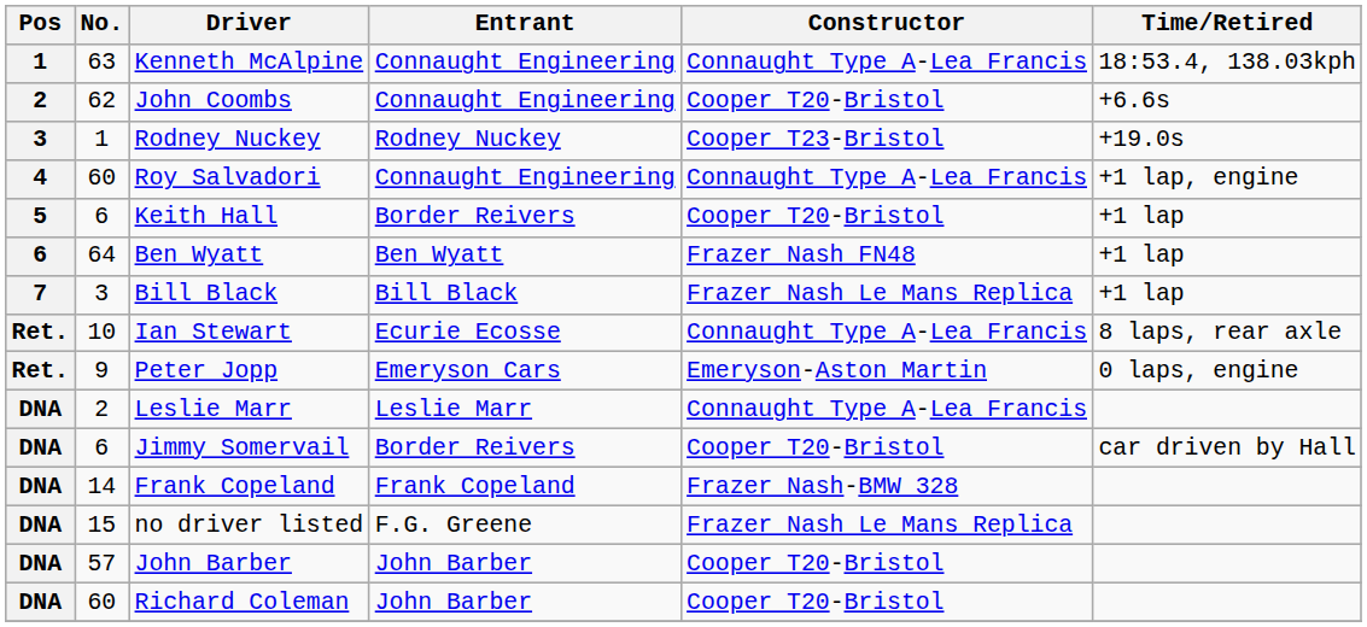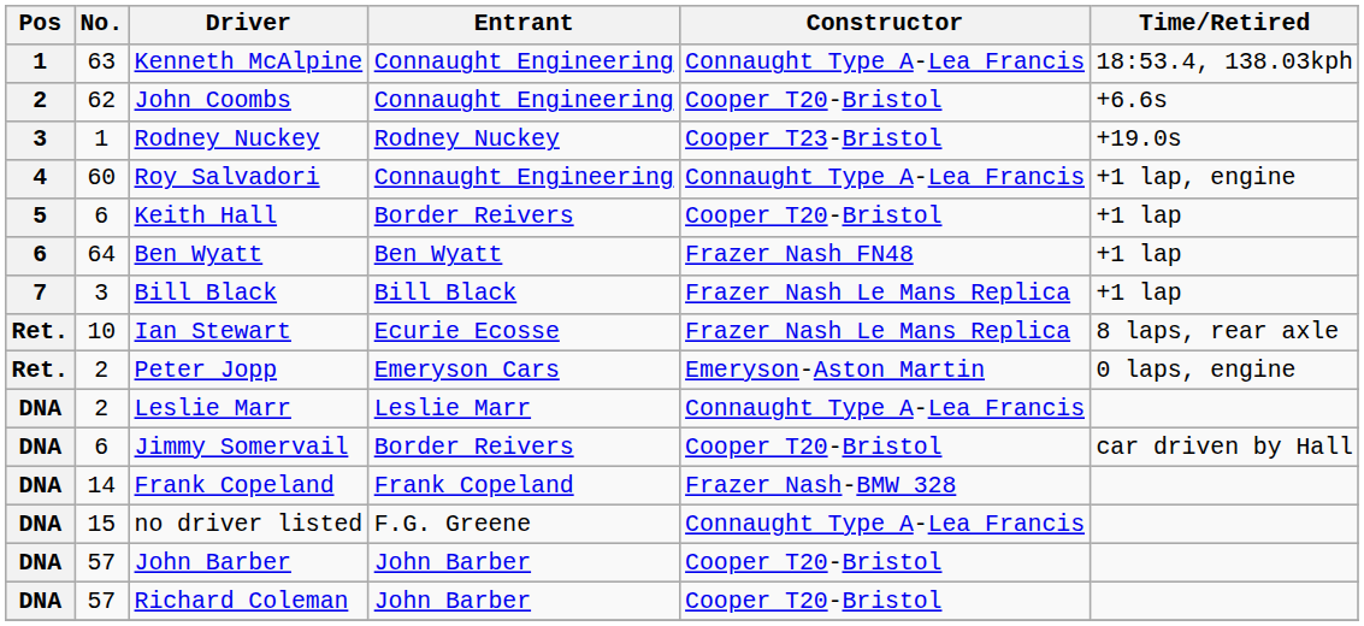 <table class="wikitable" style="font-size: 95%;">
 <tr>
 <th>Pos</th>
 <th>No.</th>
 <th>Driver</th>
 <th>Entrant</th>
 <th>Constructor</th>
 <th>Time/Retired</th>
 </tr>
 <tr>
 <th>1</th>
 <td style="text-align:center">63</td>
 <td> <a href='#'>Kenneth McAlpine</a></td>
 <td><a href='#'>Connaught Engineering</a></td>
 <td><a href='#'>Connaught Type A</a>-<a href='#'>Lea Francis</a></td>
 <td>18:53.4, 138.03kph</td>
 </tr>
 <tr>
 <th>2</th>
 <td style="text-align:center">62</td>
 <td> <a href='#'>John Coombs</a></td>
 <td><a href='#'>Connaught Engineering</a></td>
 <td><a href='#'>Cooper T20</a>-<a href='#'>Bristol</a></td>
 <td>+6.6s</td>
 </tr>
 <tr>
 <th>3</th>
 <td style="text-align:center">1</td>
 <td> <a href='#'>Rodney Nuckey</a></td>
 <td><a href='#'>Rodney Nuckey</a></td>
 <td><a href='#'>Cooper T23</a>-<a href='#'>Bristol</a></td>
 <td>+19.0s</td>
 </tr>
 <tr>
 <th>4</th>
 <td style="text-align:center">60</td>
 <td> <a href='#'>Roy Salvadori</a></td>
 <td><a href='#'>Connaught Engineering</a></td>
 <td><a href='#'>Connaught Type A</a>-<a href='#'>Lea Francis</a></td>
 <td>+1 lap, engine</td>
 </tr>
 <tr>
 <th>5</th>
 <td style="text-align:center">6</td>
 <td> <a href='#'>Keith Hall</a></td>
 <td><a href='#'>Border Reivers</a></td>
 <td><a href='#'>Cooper T20</a>-<a href='#'>Bristol</a></td>
 <td>+1 lap</td>
 </tr>
 <tr>
 <th>6</th>
 <td style="text-align:center">64</td>
 <td> <a href='#'>Ben Wyatt</a></td>
 <td><a href='#'>Ben Wyatt</a></td>
 <td><a href='#'>Frazer Nash FN48</a></td>
 <td>+1 lap</td>
 </tr>
 <tr>
 <th>7</th>
 <td style="text-align:center">3</td>
 <td> <a href='#'>Bill Black</a></td>
 <td><a href='#'>Bill Black</a></td>
 <td><a href='#'>Frazer Nash Le Mans Replica</a></td>
 <td>+1 lap</td>
 </tr>
 <tr>
 <th>Ret.</th>
 <td style="text-align:center">10</td>
 <td> <a href='#'>Ian Stewart</a></td>
 <td><a href='#'>Ecurie Ecosse</a></td>
-<td><a href='#'>Connaught Type A</a>-<a href='#'>Lea Francis</a></td>
+<td><a href='#'>Frazer Nash Le Mans Replica</a></td>
 <td>8 laps, rear axle</td>
 </tr>
 <tr>
 <th>Ret.</th>
-<td style="text-align:center">9</td>
+<td style="text-align:center">2</td>
 <td> <a href='#'>Peter Jopp</a></td>
 <td><a href='#'>Emeryson Cars</a></td>
 <td><a href='#'>Emeryson</a>-<a href='#'>Aston Martin</a></td>
 <td>0 laps, engine</td>
 </tr>
 <tr>
 <th>DNA</th>
 <td style="text-align:center">2</td>
 <td> <a href='#'>Leslie Marr</a></td>
 <td><a href='#'>Leslie Marr</a></td>
 <td><a href='#'>Connaught Type A</a>-<a href='#'>Lea Francis</a></td>
 <td></td>
 </tr>
 <tr>
 <th>DNA</th>
 <td style="text-align:center">6</td>
 <td> <a href='#'>Jimmy Somervail</a></td>
 <td><a href='#'>Border Reivers</a></td>
 <td><a href='#'>Cooper T20</a>-<a href='#'>Bristol</a></td>
 <td>car driven by Hall</td>
 </tr>
 <tr>
 <th>DNA</th>
 <td style="text-align:center">14</td>
 <td> <a href='#'>Frank Copeland</a></td>
 <td><a href='#'>Frank Copeland</a></td>
 <td><a href='#'>Frazer Nash</a>-<a href='#'>BMW 328</a></td>
 <td></td>
 </tr>
 <tr>
 <th>DNA</th>
 <td style="text-align:center">15</td>
 <td>no driver listed</td>
 <td>F.G. Greene</td>
-<td><a href='#'>Frazer Nash Le Mans Replica</a></td>
+<td><a href='#'>Connaught Type A</a>-<a href='#'>Lea Francis</a></td>
 <td></td>
 </tr>
 <tr>
 <th>DNA</th>
 <td style="text-align:center">57</td>
 <td> <a href='#'>John Barber</a></td>
 <td><a href='#'>John Barber</a></td>
 <td><a href='#'>Cooper T20</a>-<a href='#'>Bristol</a></td>
 <td></td>
 </tr>
 <tr>
 <th>DNA</th>
-<td style="text-align:center">60</td>
+<td style="text-align:center">57</td>
 <td> <a href='#'>Richard Coleman</a></td>
 <td><a href='#'>John Barber</a></td>
 <td><a href='#'>Cooper T20</a>-<a href='#'>Bristol</a></td>
 <td></td>
 </tr>
 <tr>
 </tr>
 </table>
